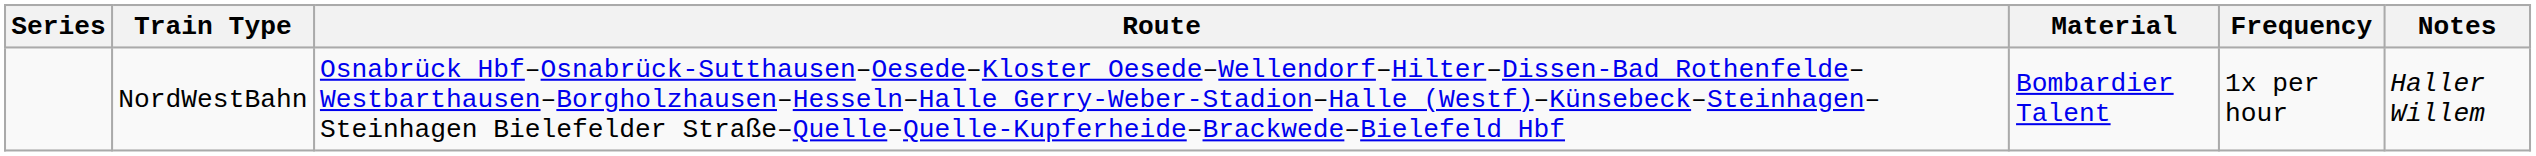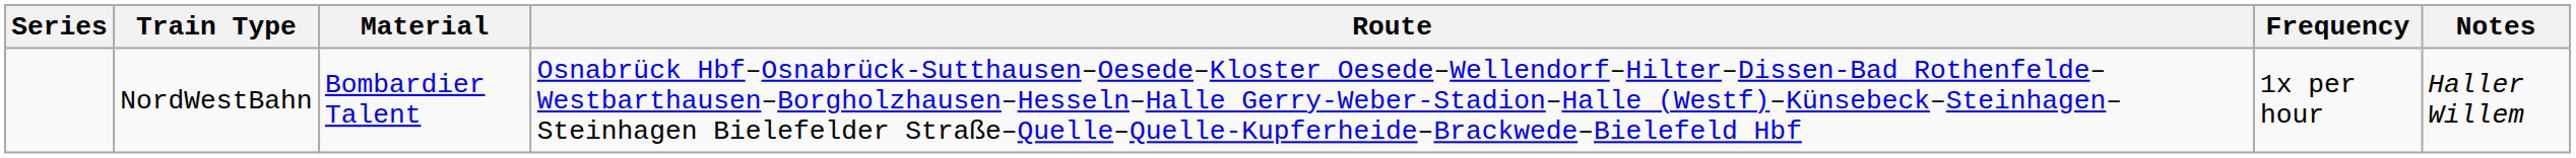 <table class="wikitable vatop">
 <tr>
 <th>Series</th>
 <th>Train Type</th>
+<th>Material</th>
 <th>Route</th>
-<th>Material</th>
 <th>Frequency</th>
 <th>Notes</th>
 </tr>
 <tr>
 <td></td>
 <td>NordWestBahn</td>
+<td><a href='#'>Bombardier Talent</a></td>
 <td><a href='#'>Osnabrück Hbf</a>–<a href='#'>Osnabrück-Sutthausen</a>–<a href='#'>Oesede</a>–<a href='#'>Kloster Oesede</a>–<a href='#'>Wellendorf</a>–<a href='#'>Hilter</a>–<a href='#'>Dissen-Bad Rothenfelde</a>–<a href='#'>Westbarthausen</a>–<a href='#'>Borgholzhausen</a>–<a href='#'>Hesseln</a>–<a href='#'>Halle Gerry-Weber-Stadion</a>–<a href='#'>Halle (Westf)</a>–<a href='#'>Künsebeck</a>–<a href='#'>Steinhagen</a>–Steinhagen Bielefelder Straße–<a href='#'>Quelle</a>–<a href='#'>Quelle-Kupferheide</a>–<a href='#'>Brackwede</a>–<a href='#'>Bielefeld Hbf</a></td>
-<td><a href='#'>Bombardier Talent</a></td>
 <td>1x per hour</td>
 <td><em>Haller Willem</em></td>
 </tr>
 </table>
